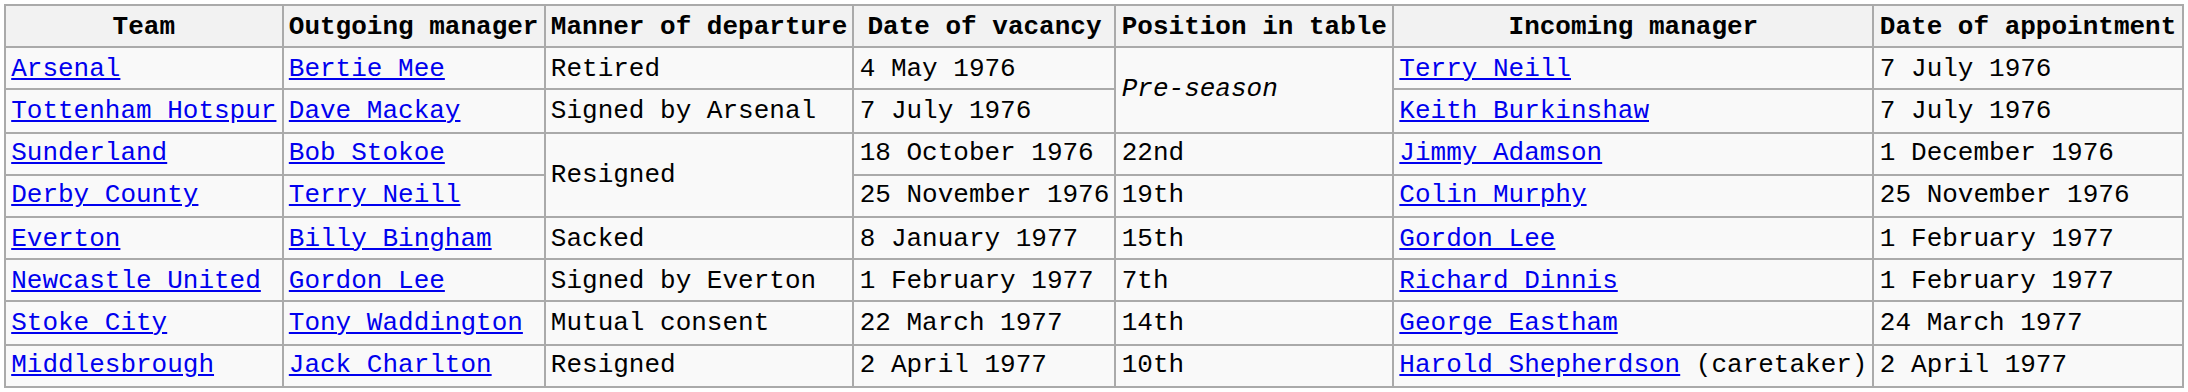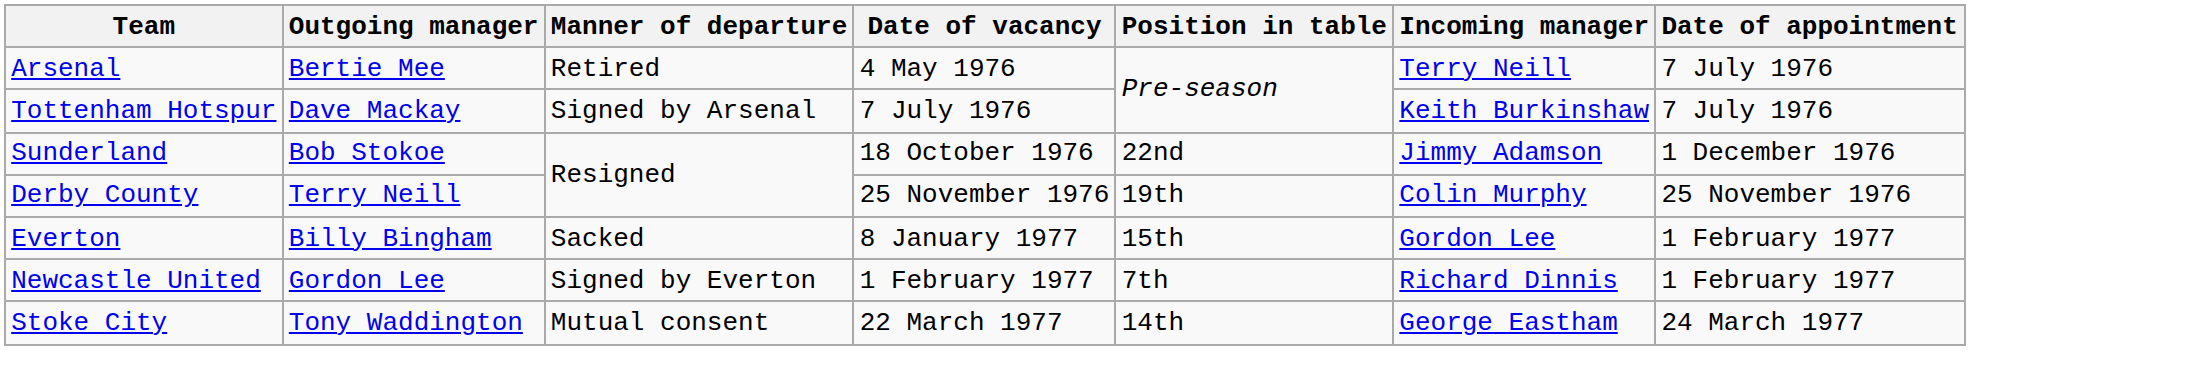 <table class="wikitable">
 <tr>
 <th>Team</th>
 <th>Outgoing manager</th>
 <th>Manner of departure</th>
 <th>Date of vacancy</th>
 <th>Position in table</th>
 <th>Incoming manager</th>
 <th>Date of appointment</th>
 </tr>
 <tr>
 <td><a href='#'>Arsenal</a></td>
 <td> <a href='#'>Bertie Mee</a></td>
 <td>Retired</td>
 <td>4 May 1976</td>
 <td Rowspan="2"><em>Pre-season</em></td>
 <td> <a href='#'>Terry Neill</a></td>
 <td>7 July 1976</td>
 </tr>
 <tr>
 <td><a href='#'>Tottenham Hotspur</a></td>
 <td> <a href='#'>Dave Mackay</a></td>
 <td>Signed by Arsenal</td>
 <td>7 July 1976</td>
 <td> <a href='#'>Keith Burkinshaw</a></td>
 <td>7 July 1976</td>
 </tr>
 <tr>
 <td><a href='#'>Sunderland</a></td>
 <td> <a href='#'>Bob Stokoe</a></td>
 <td Rowspan="2">Resigned</td>
 <td>18 October 1976</td>
 <td>22nd</td>
 <td> <a href='#'>Jimmy Adamson</a></td>
 <td>1 December 1976</td>
 </tr>
 <tr>
 <td><a href='#'>Derby County</a></td>
 <td> <a href='#'>Terry Neill</a></td>
 <td>25 November 1976</td>
 <td>19th</td>
 <td> <a href='#'>Colin Murphy</a></td>
 <td>25 November 1976</td>
 </tr>
 <tr>
 <td><a href='#'>Everton</a></td>
 <td> <a href='#'>Billy Bingham</a></td>
 <td>Sacked</td>
 <td>8 January 1977</td>
 <td>15th</td>
 <td> <a href='#'>Gordon Lee</a></td>
 <td>1 February 1977</td>
 </tr>
 <tr>
 <td><a href='#'>Newcastle United</a></td>
 <td> <a href='#'>Gordon Lee</a></td>
 <td>Signed by Everton</td>
 <td>1 February 1977</td>
 <td>7th</td>
 <td> <a href='#'>Richard Dinnis</a></td>
 <td>1 February 1977</td>
 </tr>
 <tr>
 <td><a href='#'>Stoke City</a></td>
 <td> <a href='#'>Tony Waddington</a></td>
 <td>Mutual consent</td>
 <td>22 March 1977</td>
 <td>14th</td>
 <td> <a href='#'>George Eastham</a></td>
 <td>24 March 1977</td>
 </tr>
-<tr>
-<td><a href='#'>Middlesbrough</a></td>
-<td> <a href='#'>Jack Charlton</a></td>
-<td>Resigned</td>
-<td>2 April 1977</td>
-<td>10th</td>
-<td> <a href='#'>Harold Shepherdson</a> (caretaker)</td>
-<td>2 April 1977</td>
-</tr>
 </table>
